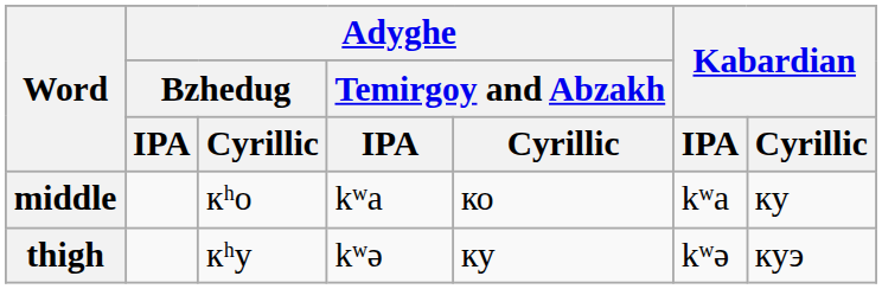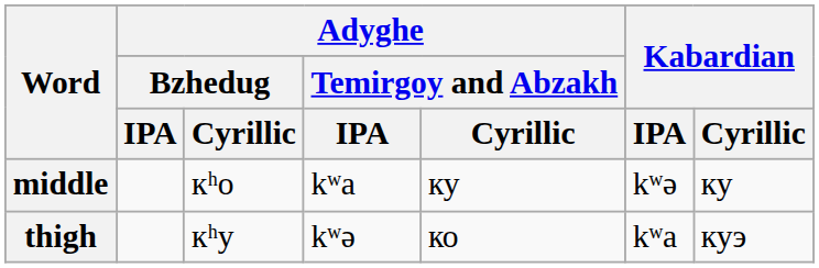 <table class="wikitable" border="1" text-align="right">
 <tr>
 <th rowspan="3">Word</th>
 <th colspan="4"><a href='#'>Adyghe</a></th>
 <th rowspan="2" colspan="2"><a href='#'>Kabardian</a></th>
 </tr>
 <tr>
 <th colspan="2">Bzhedug</th>
 <th colspan="2"><a href='#'>Temirgoy</a> and <a href='#'>Abzakh</a></th>
 </tr>
 <tr>
 <th>IPA</th>
 <th>Cyrillic</th>
 <th>IPA</th>
 <th>Cyrillic</th>
 <th>IPA</th>
 <th>Cyrillic</th>
 </tr>
 <tr>
 <th>middle</th>
 <td></td>
 <td>кʰо</td>
 <td>kʷa</td>
-<td>ко</td>
-<td>kʷa</td>
+<td>ку</td>
+<td>kʷə</td>
 <td>ку</td>
 </tr>
 <tr>
 <th>thigh</th>
 <td></td>
 <td>кʰу</td>
 <td>kʷə</td>
-<td>ку</td>
-<td>kʷə</td>
+<td>ко</td>
+<td>kʷa</td>
 <td>куэ</td>
 </tr>
 </table>
